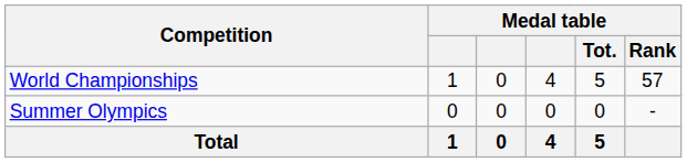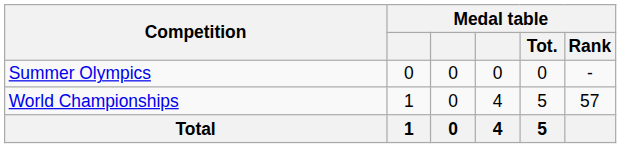 <table class="wikitable" width=40% style="font-size:90%; text-align:center;">
 <tr>
 <th rowspan=2>Competition</th>
 <th colspan=5>Medal table</th>
 </tr>
 <tr>
 <th width=30></th>
 <th width=30></th>
 <th width=30></th>
 <th width=30>Tot.</th>
 <th width=30>Rank</th>
 </tr>
 <tr>
+<td align=left><a href='#'>Summer Olympics</a></td>
+<td>0</td>
+<td>0</td>
+<td>0</td>
+<td>0</td>
+<td>-</td>
+</tr>
+<tr>
 <td align=left><a href='#'>World Championships</a></td>
 <td>1</td>
 <td>0</td>
 <td>4</td>
 <td>5</td>
 <td>57</td>
-</tr>
-<tr>
-<td align=left><a href='#'>Summer Olympics</a></td>
-<td>0</td>
-<td>0</td>
-<td>0</td>
-<td>0</td>
-<td>-</td>
 </tr>
 <tr>
 <th align=center>Total</th>
 <th>1</th>
 <th>0</th>
 <th>4</th>
 <th>5</th>
 <th></th>
 </tr>
 </table>
